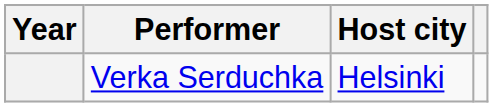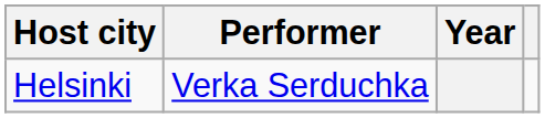 <table class="wikitable plainrowheaders" style="font-size:95%;">
 <tr>
+<th>Host city</th>
+<th>Performer</th>
 <th>Year</th>
-<th>Performer</th>
-<th>Host city</th>
 <th></th>
 </tr>
 <tr>
+<td> <a href='#'>Helsinki</a></td>
+<td><a href='#'>Verka Serduchka</a></td>
 <th scope="row"></th>
-<td><a href='#'>Verka Serduchka</a></td>
-<td> <a href='#'>Helsinki</a></td>
 <td></td>
 </tr>
 </table>
